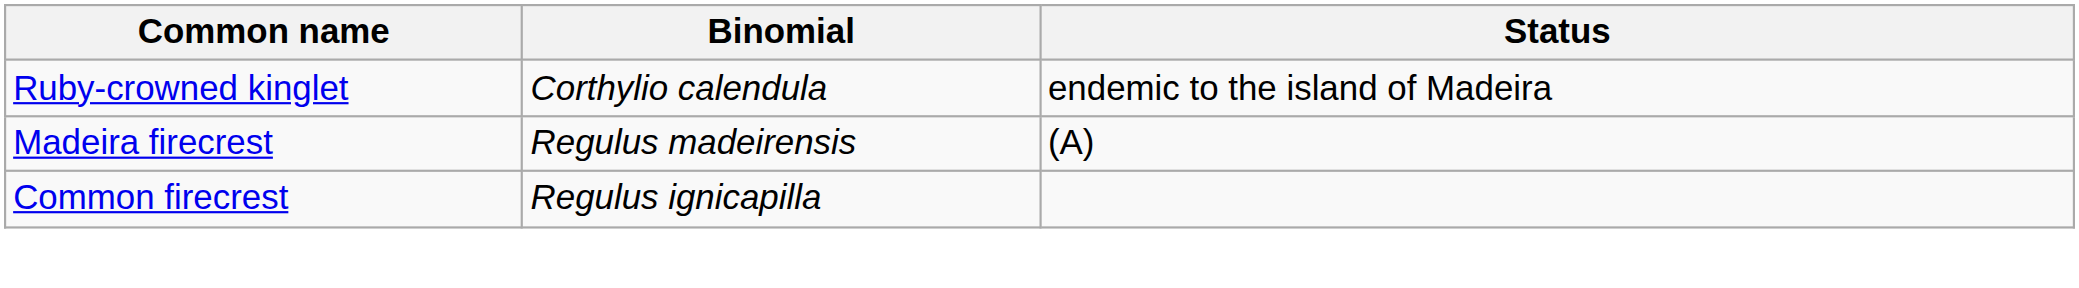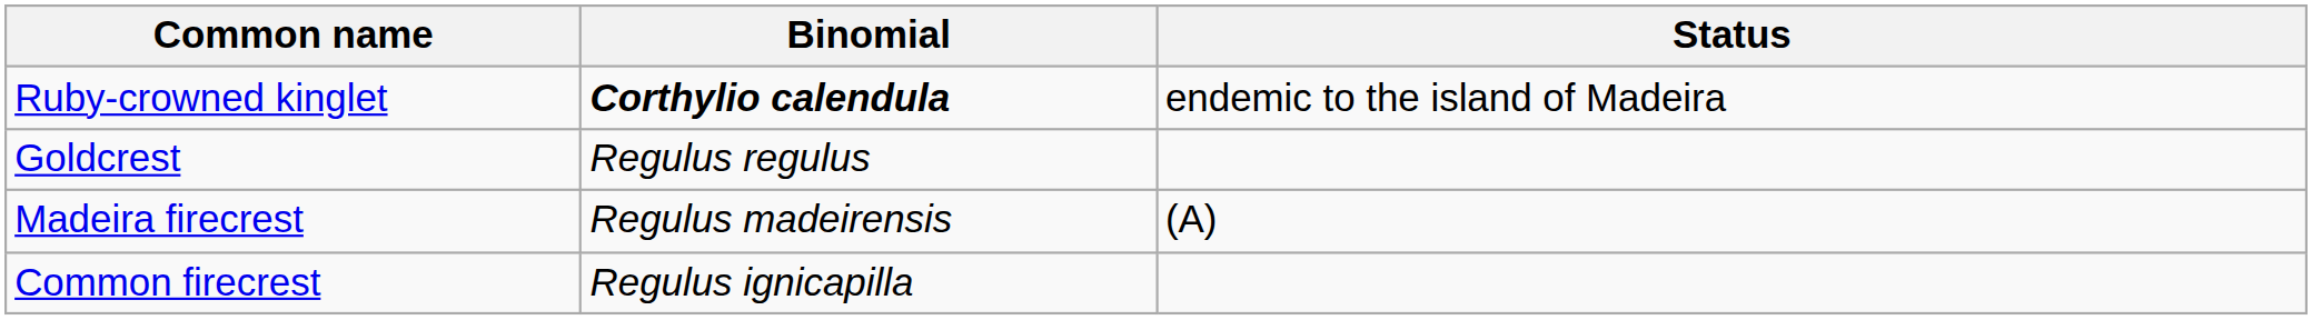 <table width=60% class="wikitable">
 <tr>
 <th width=15%>Common name</th>
 <th width=15%>Binomial</th>
 <th width=30%>Status</th>
 </tr>
 <tr>
 <td><a href='#'>Ruby-crowned kinglet</a></td>
-<td><em>Corthylio calendula</em></td>
+<td><strong><em>Corthylio calendula</em></strong></td>
 <td>endemic to the island of Madeira</td>
+</tr>
+<tr>
+<td><a href='#'>Goldcrest</a></td>
+<td><em>Regulus regulus</em></td>
+<td></td>
 </tr>
 <tr>
 <td><a href='#'>Madeira firecrest</a></td>
 <td><em>Regulus madeirensis</em></td>
 <td>(A)</td>
 </tr>
 <tr>
 <td><a href='#'>Common firecrest</a></td>
 <td><em>Regulus ignicapilla</em></td>
 <td></td>
 </tr>
 </table>
